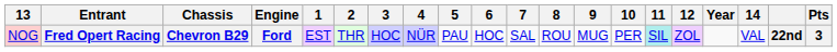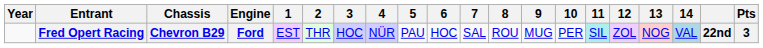 <table class="wikitable" style="text-align:center; font-size:85%">
 <tr>
-<th>13</th>
+<th>Year</th>
 <th>Entrant</th>
 <th>Chassis</th>
 <th>Engine</th>
 <th>1</th>
 <th>2</th>
 <th>3</th>
 <th>4</th>
 <th>5</th>
 <th>6</th>
 <th>7</th>
 <th>8</th>
 <th>9</th>
 <th>10</th>
 <th>11</th>
 <th>12</th>
-<th>Year</th>
+<th>13</th>
 <th>14</th>
 <th></th>
 <th>Pts</th>
 </tr>
 <tr>
-<td style="background:#FFCFCF;"><a href='#'>NOG</a><br></td>
+<td></td>
 <th nowrap><a href='#'>Fred Opert Racing</a></th>
 <th nowrap><a href='#'>Chevron B29</a></th>
 <th><a href='#'>Ford</a></th>
 <td style="background:#EFCFFF;"><a href='#'>EST</a><br></td>
 <td style="background:#DFFFDF;"><a href='#'>THR</a><br></td>
 <td style="background:#CFCFFF;"><a href='#'>HOC</a><br></td>
 <td style="background:#CFCFFF;"><a href='#'>NÜR</a><br></td>
 <td><a href='#'>PAU</a></td>
 <td><a href='#'>HOC</a></td>
 <td><a href='#'>SAL</a></td>
 <td><a href='#'>ROU</a></td>
 <td><a href='#'>MUG</a></td>
 <td><a href='#'>PER</a></td>
 <td style="background: paleturquoise;"><a href='#'>SIL</a></td>
 <td style="background:#EFCFFF;"><a href='#'>ZOL</a><br></td>
-<td></td>
-<td><a href='#'>VAL</a></td>
+<td style="background:#FFCFCF;"><a href='#'>NOG</a><br></td>
+<td style="background: lightblue;"><a href='#'>VAL</a></td>
 <th>22nd</th>
 <th>3</th>
 </tr>
 </table>
